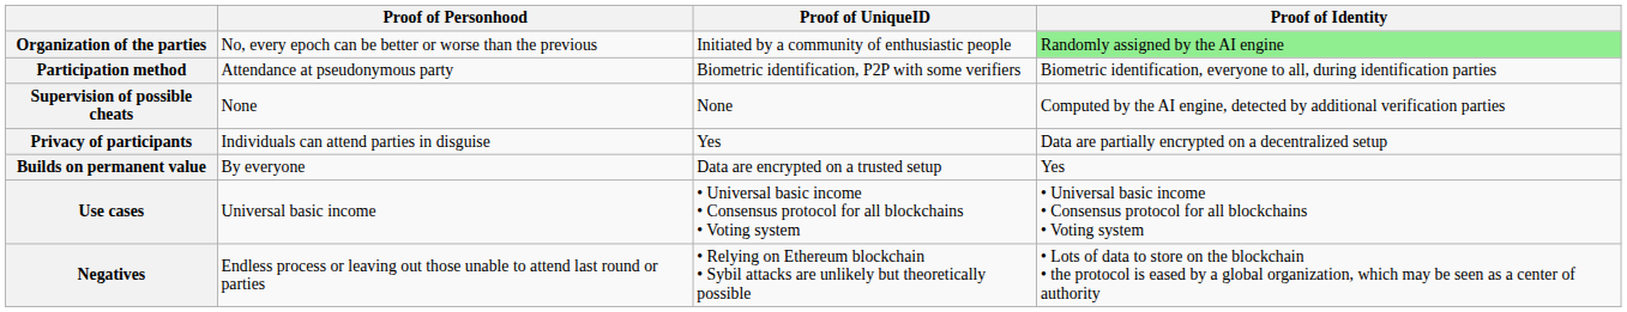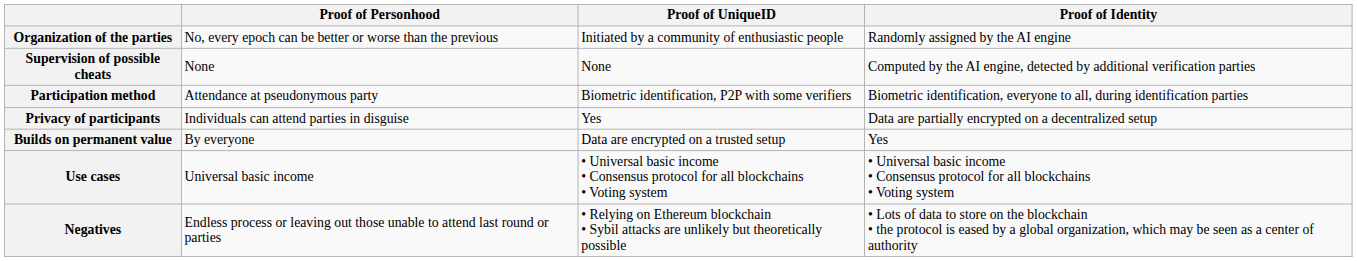 <table class="wikitable">
 <tr>
 <th></th>
 <th>Proof of Personhood</th>
 <th>Proof of UniqueID</th>
 <th>Proof of Identity</th>
 </tr>
 <tr>
 <th>Organization of the parties</th>
 <td>No, every epoch can be better or worse than the previous</td>
 <td>Initiated by a community of enthusiastic people</td>
-<td style="background: lightgreen;">Randomly assigned by the AI engine</td>
+<td>Randomly assigned by the AI engine</td>
+</tr>
+<tr>
+<th>Supervision of possible cheats</th>
+<td>None</td>
+<td>None</td>
+<td>Computed by the AI engine, detected by additional verification parties</td>
 </tr>
 <tr>
 <th>Participation method</th>
 <td>Attendance at pseudonymous party</td>
 <td>Biometric identification, P2P with some verifiers</td>
 <td>Biometric identification, everyone to all, during identification parties</td>
-</tr>
-<tr>
-<th>Supervision of possible cheats</th>
-<td>None</td>
-<td>None</td>
-<td>Computed by the AI engine, detected by additional verification parties</td>
 </tr>
 <tr>
 <th>Privacy of participants</th>
 <td>Individuals can attend parties in disguise</td>
 <td>Yes</td>
 <td>Data are partially encrypted on a decentralized setup</td>
 </tr>
 <tr>
 <th>Builds on permanent value</th>
 <td>By everyone</td>
 <td>Data are encrypted on a trusted setup</td>
 <td>Yes</td>
 </tr>
 <tr>
 <th>Use cases</th>
 <td>Universal basic income</td>
 <td>• Universal basic income<br>• Consensus protocol for all blockchains<br>• Voting system</td>
 <td>• Universal basic income<br>• Consensus protocol for all blockchains<br>• Voting system</td>
 </tr>
 <tr>
 <th>Negatives</th>
 <td>Endless process or leaving out those unable to attend last round or parties</td>
 <td>• Relying on Ethereum blockchain<br>• Sybil attacks are unlikely but theoretically possible</td>
 <td>• Lots of data to store on the blockchain<br>• the protocol is eased by a global organization, which may be seen as a center of authority</td>
 </tr>
 </table>
